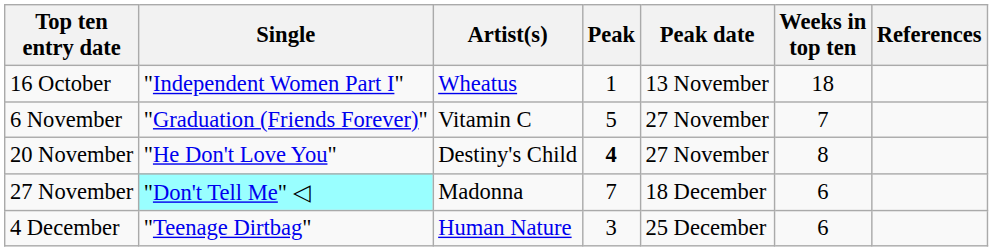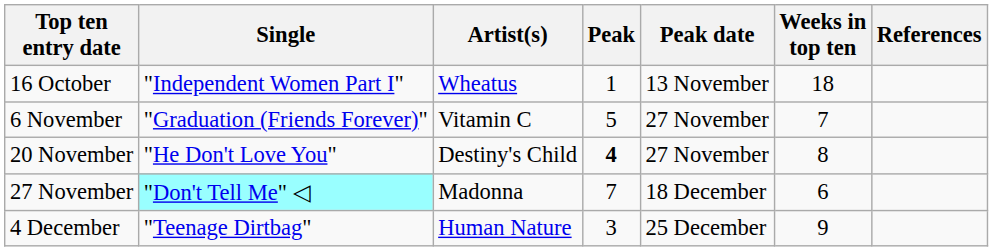 <table class="wikitable sortable">
 <tr>
 <th>Top ten<br>entry date</th>
 <th>Single</th>
 <th>Artist(s)</th>
 <th data-sort-type="number">Peak</th>
 <th>Peak date</th>
 <th data-sort-type="number">Weeks in<br>top ten</th>
 <th>References</th>
 </tr>
 <tr>
 <td>16 October</td>
 <td>"<a href='#'>Independent Women Part I</a>"</td>
 <td><a href='#'>Wheatus</a></td>
 <td style="text-align:center;">1</td>
 <td>13 November</td>
 <td style="text-align:center;">18</td>
 <td style="text-align:center;"></td>
 </tr>
 <tr>
 <td>6 November</td>
 <td>"<a href='#'>Graduation (Friends Forever)</a>"</td>
 <td>Vitamin C</td>
 <td style="text-align:center;">5</td>
 <td>27 November</td>
 <td style="text-align:center;">7</td>
 <td style="text-align:center;"></td>
 </tr>
 <tr>
 <td>20 November</td>
 <td>"<a href='#'>He Don't Love You</a>"</td>
 <td>Destiny's Child</td>
 <td style="text-align:center;"><strong>4</strong></td>
 <td>27 November</td>
 <td style="text-align:center;">8</td>
 <td style="text-align:center;"></td>
 </tr>
 <tr>
 <td>27 November</td>
 <td style="background:#9ff;">"<a href='#'>Don't Tell Me</a>" ◁</td>
 <td>Madonna</td>
 <td style="text-align:center;">7</td>
 <td>18 December</td>
 <td style="text-align:center;">6</td>
 <td style="text-align:center;"></td>
 </tr>
 <tr>
 <td>4 December</td>
 <td>"<a href='#'>Teenage Dirtbag</a>"</td>
 <td><a href='#'>Human Nature</a></td>
 <td style="text-align:center;">3</td>
 <td>25 December</td>
-<td style="text-align:center;">6</td>
+<td style="text-align:center;">9</td>
 <td style="text-align:center;"></td>
 </tr>
 </table>
